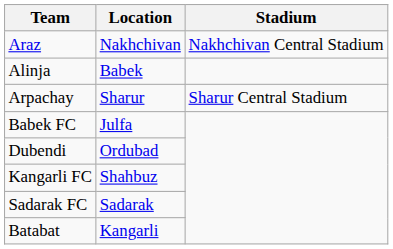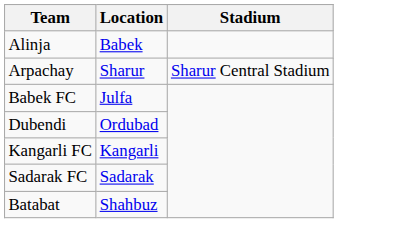 <table class="wikitable sortable">
 <tr>
 <th>Team</th>
 <th>Location</th>
 <th>Stadium</th>
-</tr>
-<tr>
-<td><a href='#'>Araz</a></td>
-<td><a href='#'>Nakhchivan</a></td>
-<td><a href='#'>Nakhchivan</a> Central Stadium</td>
 </tr>
 <tr>
 <td>Alinja</td>
 <td><a href='#'>Babek</a></td>
 </tr>
 <tr>
 <td>Arpachay</td>
 <td><a href='#'>Sharur</a></td>
 <td><a href='#'>Sharur</a> Central Stadium</td>
 </tr>
 <tr>
 <td>Babek FC</td>
 <td><a href='#'>Julfa</a></td>
 </tr>
 <tr>
 <td>Dubendi</td>
 <td><a href='#'>Ordubad</a></td>
 </tr>
 <tr>
 <td>Kangarli FC</td>
-<td><a href='#'>Shahbuz</a></td>
+<td><a href='#'>Kangarli</a></td>
 </tr>
 <tr>
 <td>Sadarak FC</td>
 <td><a href='#'>Sadarak</a></td>
 </tr>
 <tr>
 <td>Batabat</td>
-<td><a href='#'>Kangarli</a></td>
+<td><a href='#'>Shahbuz</a></td>
 </tr>
 </table>
